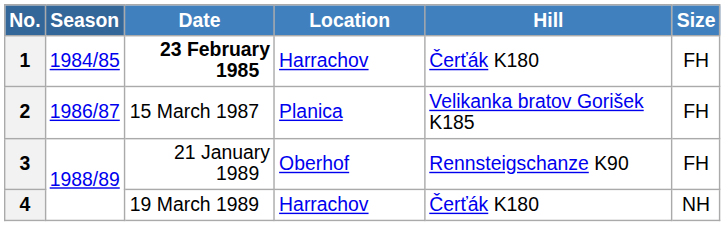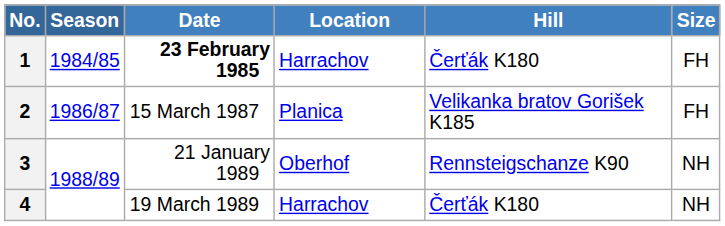 <table class="wikitable sortable" style="font-size:86%; line-height:15px; text-align:left; border:grey solid 1px; border-collapse:collapse; background:#ffffff;">
 <tr style="background:#efefef;">
 <th style="background-color:#369; color:white; width:10px;">No.</th>
 <th style="background-color:#369; color:white;  width:30px;">Season</th>
 <th style="background-color:#4180be; color:white; width:100px;">Date</th>
 <th style="background-color:#4180be; color:white; width:100px;">Location</th>
 <th style="background-color:#4180be; color:white; width:169px;">Hill</th>
 <th style="background-color:#4180be; color:white; width:25px;">Size</th>
 </tr>
 <tr>
 <th scope=row style="text-align:center;">1</th>
 <td align=center><a href='#'>1984/85</a></td>
 <td align=right><strong>23 February 1985  </strong></td>
 <td> <a href='#'>Harrachov</a></td>
 <td><a href='#'>Čerťák</a> K180</td>
 <td align=center>FH</td>
 </tr>
 <tr>
 <th scope=row style="text-align:center;">2</th>
 <td align=center><a href='#'>1986/87</a></td>
 <td align=right>15 March 1987  </td>
 <td> <a href='#'>Planica</a></td>
 <td><a href='#'>Velikanka bratov Gorišek</a> K185</td>
 <td align=center>FH</td>
 </tr>
 <tr>
 <th scope=row style="text-align:center;">3</th>
 <td align=center rowspan=2><a href='#'>1988/89</a></td>
 <td align=right>21 January 1989  </td>
 <td> <a href='#'>Oberhof</a></td>
 <td><a href='#'>Rennsteigschanze</a> K90</td>
-<td align=center>FH</td>
+<td align=center>NH</td>
 </tr>
 <tr>
 <th scope=row style="text-align:center;">4</th>
 <td align=right>19 March 1989  </td>
 <td> <a href='#'>Harrachov</a></td>
 <td><a href='#'>Čerťák</a> K180</td>
 <td align=center>NH</td>
 </tr>
 </table>
